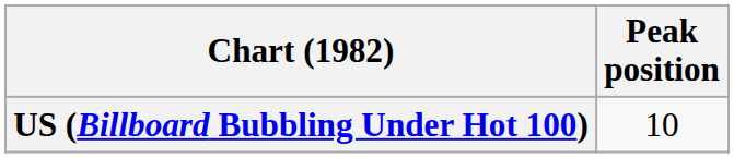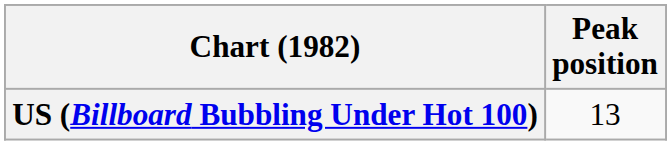 <table class="wikitable plainrowheaders">
 <tr>
 <th>Chart (1982)</th>
 <th>Peak<br>position</th>
 </tr>
 <tr>
 <th scope="row">US (<a href='#'><em>Billboard</em> Bubbling Under Hot 100</a>)</th>
-<td style="text-align:center;">10</td>
+<td style="text-align:center;">13</td>
 </tr>
 </table>
